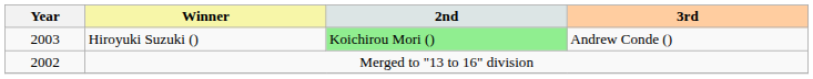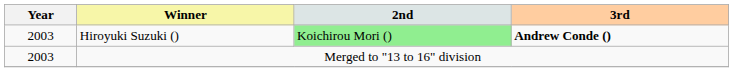 <table class="wikitable" width=100%>
 <tr>
 <th width=10%>Year</th>
 <th style="background-color: #F7F6A8;" width=30%>Winner</th>
 <th style="background-color: #DCE5E5;" width=30%>2nd</th>
 <th style="background-color: #FFCDA0;" width=30%>3rd</th>
 </tr>
 <tr>
 <td align=center>2003 </td>
 <td>Hiroyuki Suzuki ()</td>
 <td style="background: lightgreen;">Koichirou Mori ()</td>
-<td>Andrew Conde ()</td>
+<td><strong>Andrew Conde ()</strong></td>
 </tr>
 <tr>
-<td align=center>2002 </td>
+<td align=center>2003 </td>
 <td align=center colspan="3">Merged to "13 to 16" division</td>
 </tr>
 <tr>
 </tr>
 </table>
